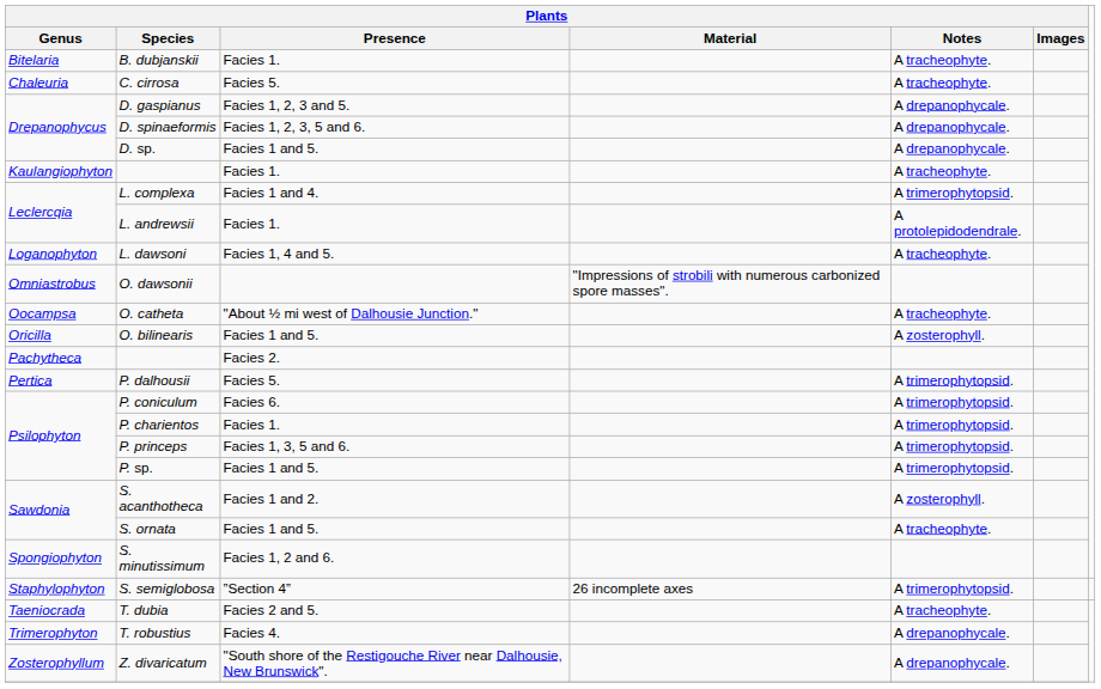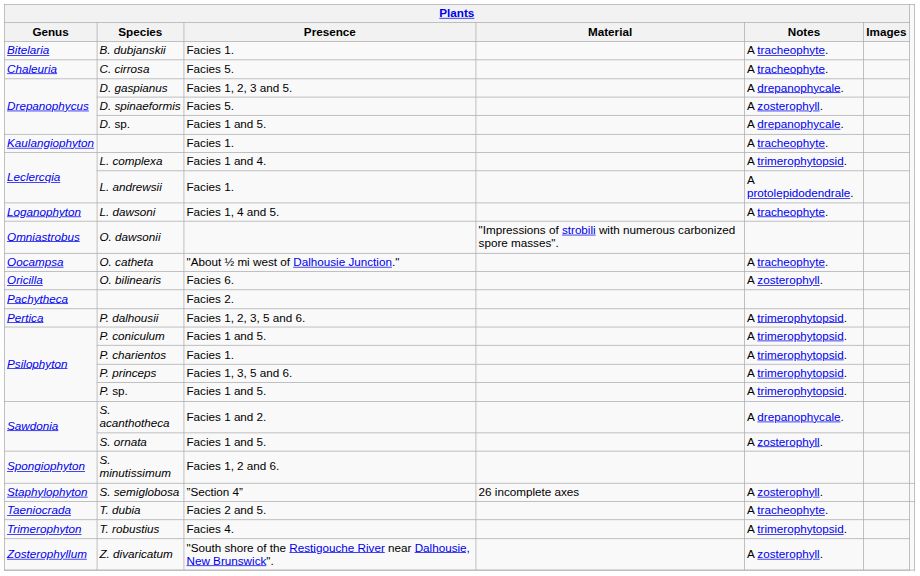 <table class="wikitable" align="center">
 <tr>
 <th colspan="6" align="center"><strong><a href='#'>Plants</a></strong></th>
 </tr>
 <tr>
 <th>Genus</th>
 <th>Species</th>
 <th>Presence</th>
 <th><strong>Material</strong></th>
 <th>Notes</th>
 <th>Images</th>
 </tr>
 <tr>
 <td><em><a href='#'>Bitelaria</a></em></td>
 <td><em>B. dubjanskii</em></td>
 <td>Facies 1.</td>
 <td></td>
 <td>A <a href='#'>tracheophyte</a>.</td>
 <td></td>
 </tr>
 <tr>
 <td><em><a href='#'>Chaleuria</a></em></td>
 <td><em>C. cirrosa</em></td>
 <td>Facies 5.</td>
 <td></td>
 <td>A <a href='#'>tracheophyte</a>.</td>
 <td></td>
 </tr>
 <tr>
 <td rowspan="3"><em><a href='#'>Drepanophycus</a></em></td>
 <td><em>D. gaspianus</em></td>
 <td>Facies 1, 2, 3 and 5.</td>
 <td></td>
 <td>A <a href='#'>drepanophycale</a>.</td>
 <td></td>
 </tr>
 <tr>
 <td><em>D. spinaeformis</em></td>
-<td>Facies 1, 2, 3, 5 and 6.</td>
+<td>Facies 5.</td>
 <td></td>
-<td>A <a href='#'>drepanophycale</a>.</td>
+<td>A <a href='#'>zosterophyll</a>.</td>
 <td></td>
 </tr>
 <tr>
 <td><em>D.</em> sp.</td>
 <td>Facies 1 and 5.</td>
 <td></td>
 <td>A <a href='#'>drepanophycale</a>.</td>
 <td></td>
 </tr>
 <tr>
 <td><em><a href='#'>Kaulangiophyton</a></em></td>
 <td></td>
 <td>Facies 1.</td>
 <td></td>
 <td>A <a href='#'>tracheophyte</a>.</td>
 <td></td>
 </tr>
 <tr>
 <td rowspan=2><em><a href='#'>Leclercqia</a></em></td>
 <td><em>L. complexa</em></td>
 <td>Facies 1 and 4.</td>
 <td></td>
 <td>A <a href='#'>trimerophytopsid</a>.</td>
 <td></td>
 </tr>
 <tr>
 <td><em>L. andrewsii</em></td>
 <td>Facies 1.</td>
 <td></td>
 <td>A <a href='#'>protolepidodendrale</a>.</td>
 <td></td>
 </tr>
 <tr>
 <td><em><a href='#'>Loganophyton</a></em></td>
 <td><em>L. dawsoni</em></td>
 <td>Facies 1, 4 and 5.</td>
 <td></td>
 <td>A <a href='#'>tracheophyte</a>.</td>
 <td></td>
 </tr>
 <tr>
 <td><em><a href='#'>Omniastrobus</a></em></td>
 <td><em>O. dawsonii</em></td>
 <td></td>
 <td>"Impressions of <a href='#'>strobili</a> with numerous carbonized spore masses".</td>
 <td></td>
 <td></td>
 </tr>
 <tr>
 <td><em><a href='#'>Oocampsa</a></em></td>
 <td><em>O. catheta</em></td>
 <td>"About ½ mi west of <a href='#'>Dalhousie Junction</a>."</td>
 <td></td>
 <td>A <a href='#'>tracheophyte</a>.</td>
 <td></td>
 </tr>
 <tr>
 <td><em><a href='#'>Oricilla</a></em></td>
 <td><em>O. bilinearis</em></td>
-<td>Facies 1 and 5.</td>
+<td>Facies 6.</td>
 <td></td>
 <td>A <a href='#'>zosterophyll</a>.</td>
 <td></td>
 </tr>
 <tr>
 <td><em><a href='#'>Pachytheca</a></em></td>
 <td></td>
 <td>Facies 2.</td>
 <td></td>
 <td></td>
 <td></td>
 </tr>
 <tr>
 <td><em><a href='#'>Pertica</a></em></td>
 <td><em>P. dalhousii</em></td>
-<td>Facies 5.</td>
+<td>Facies 1, 2, 3, 5 and 6.</td>
 <td></td>
 <td>A <a href='#'>trimerophytopsid</a>.</td>
 <td></td>
 </tr>
 <tr>
 <td rowspan="4"><em><a href='#'>Psilophyton</a></em></td>
 <td><em>P. coniculum</em></td>
-<td>Facies 6.</td>
+<td>Facies 1 and 5.</td>
 <td></td>
 <td>A <a href='#'>trimerophytopsid</a>.</td>
 <td></td>
 </tr>
 <tr>
 <td><em>P. charientos</em></td>
 <td>Facies 1.</td>
 <td></td>
 <td>A <a href='#'>trimerophytopsid</a>.</td>
 <td></td>
 </tr>
 <tr>
 <td><em>P. princeps</em></td>
 <td>Facies 1, 3, 5 and 6.</td>
 <td></td>
 <td>A <a href='#'>trimerophytopsid</a>.</td>
 <td></td>
 </tr>
 <tr>
 <td><em>P.</em> sp.</td>
 <td>Facies 1 and 5.</td>
 <td></td>
 <td>A <a href='#'>trimerophytopsid</a>.</td>
 <td></td>
 </tr>
 <tr>
 <td rowspan=2><em><a href='#'>Sawdonia</a></em></td>
 <td><em>S. acanthotheca</em></td>
 <td>Facies 1 and 2.</td>
 <td></td>
-<td>A <a href='#'>zosterophyll</a>.</td>
+<td>A <a href='#'>drepanophycale</a>.</td>
 <td></td>
 </tr>
 <tr>
 <td><em>S. ornata</em></td>
 <td>Facies 1 and 5.</td>
 <td></td>
-<td>A <a href='#'>tracheophyte</a>.</td>
+<td>A <a href='#'>zosterophyll</a>.</td>
 <td></td>
 </tr>
 <tr>
 <td><em><a href='#'>Spongiophyton</a></em></td>
 <td><em>S. minutissimum</em></td>
 <td>Facies 1, 2 and 6.</td>
 <td></td>
 <td></td>
 <td></td>
 </tr>
 <tr>
 <td><em><a href='#'>Staphylophyton</a></em></td>
 <td><em>S. semiglobosa</em></td>
 <td>”Section 4”</td>
 <td>26 incomplete axes</td>
-<td>A <a href='#'>trimerophytopsid</a>.</td>
+<td>A <a href='#'>zosterophyll</a>.</td>
 <td></td>
 <td></td>
 </tr>
 <tr>
 <td><em><a href='#'>Taeniocrada</a></em></td>
 <td><em>T. dubia</em></td>
 <td>Facies 2 and 5.</td>
 <td></td>
 <td>A <a href='#'>tracheophyte</a>.</td>
 <td></td>
 </tr>
 <tr>
 <td><em><a href='#'>Trimerophyton</a></em></td>
 <td><em>T. robustius</em></td>
 <td>Facies 4.</td>
 <td></td>
-<td>A <a href='#'>drepanophycale</a>.</td>
+<td>A <a href='#'>trimerophytopsid</a>.</td>
 <td></td>
 </tr>
 <tr>
 <td><em><a href='#'>Zosterophyllum</a></em></td>
 <td><em>Z. divaricatum</em></td>
 <td>"South shore of the <a href='#'>Restigouche River</a> near <a href='#'>Dalhousie, New Brunswick</a>".</td>
 <td></td>
-<td>A <a href='#'>drepanophycale</a>.</td>
+<td>A <a href='#'>zosterophyll</a>.</td>
 <td></td>
 </tr>
 <tr>
 </tr>
 </table>
